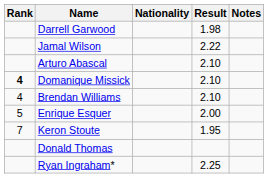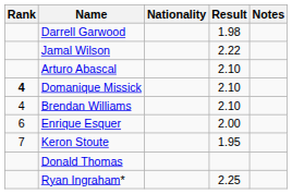 <table class="wikitable sortable" style="text-align:center;font-size:95%">
 <tr>
 <th>Rank</th>
 <th>Name</th>
 <th>Nationality</th>
 <th>Result</th>
 <th>Notes</th>
 </tr>
 <tr>
 <td></td>
 <td align=left><a href='#'>Darrell Garwood</a></td>
 <td align=left></td>
 <td>1.98</td>
 <td></td>
 </tr>
 <tr>
 <td></td>
 <td align=left><a href='#'>Jamal Wilson</a></td>
 <td align=left></td>
 <td>2.22</td>
 <td></td>
 </tr>
 <tr>
 <td></td>
 <td align=left><a href='#'>Arturo Abascal</a></td>
 <td align=left></td>
 <td>2.10</td>
 <td></td>
 </tr>
 <tr>
 <td><strong>4</strong></td>
 <td align=left><a href='#'>Domanique Missick</a></td>
 <td align=left></td>
 <td>2.10</td>
 <td></td>
 </tr>
 <tr>
 <td>4</td>
 <td align=left><a href='#'>Brendan Williams</a></td>
 <td align=left></td>
 <td>2.10</td>
 <td></td>
 </tr>
 <tr>
-<td>5</td>
+<td>6</td>
 <td align=left><a href='#'>Enrique Esquer</a></td>
 <td align=left></td>
 <td>2.00</td>
 <td></td>
 </tr>
 <tr>
 <td>7</td>
 <td align=left><a href='#'>Keron Stoute</a></td>
 <td align=left></td>
 <td>1.95</td>
 <td></td>
 </tr>
 <tr>
 <td></td>
 <td align=left><a href='#'>Donald Thomas</a></td>
 <td align=left></td>
 <td></td>
 <td></td>
 </tr>
 <tr>
 <td></td>
 <td align=left><a href='#'>Ryan Ingraham</a>*</td>
 <td align=left></td>
 <td>2.25</td>
 <td></td>
 </tr>
 </table>
